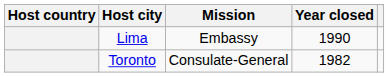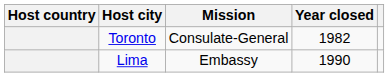 <table class="wikitable plainrowheaders" style="text-align:center;">
 <tr>
 <th scope="col">Host country</th>
 <th scope="col">Host city</th>
 <th scope="col">Mission</th>
 <th scope="col">Year closed</th>
 <th scope="col"></th>
 </tr>
 <tr>
 <th scope="row"></th>
+<td><a href='#'>Toronto</a></td>
+<td>Consulate-General</td>
+<td>1982</td>
+<td></td>
+</tr>
+<tr>
+<th scope="row"></th>
 <td><a href='#'>Lima</a></td>
 <td>Embassy</td>
 <td>1990</td>
 <td></td>
 </tr>
-<tr>
-<th scope="row"></th>
-<td><a href='#'>Toronto</a></td>
-<td>Consulate-General</td>
-<td>1982</td>
-<td></td>
-</tr>
 </table>
